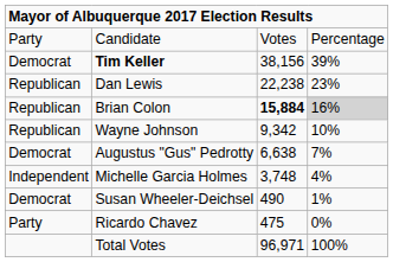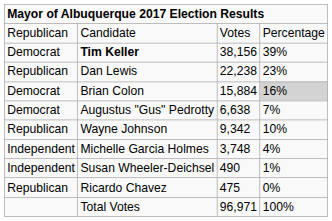 <table class="wikitable">
 <tr>
 <td colspan="4"><strong>Mayor of Albuquerque 2017 Election Results</strong></td>
 </tr>
 <tr>
-<td>Party</td>
+<td>Republican</td>
 <td>Candidate</td>
 <td>Votes</td>
 <td>Percentage</td>
 </tr>
 <tr>
 <td>Democrat</td>
 <td><strong>Tim Keller</strong></td>
 <td>38,156</td>
 <td>39%</td>
 </tr>
 <tr>
 <td>Republican</td>
 <td>Dan Lewis</td>
 <td>22,238</td>
 <td>23%</td>
 </tr>
 <tr>
-<td>Republican</td>
+<td>Democrat</td>
 <td>Brian Colon</td>
-<td><strong>15,884</strong></td>
+<td>15,884</td>
 <td style="background: lightgrey;">16%</td>
+</tr>
+<tr>
+<td>Democrat</td>
+<td>Augustus "Gus" Pedrotty</td>
+<td>6,638</td>
+<td>7%</td>
 </tr>
 <tr>
 <td>Republican</td>
 <td>Wayne Johnson</td>
 <td>9,342</td>
 <td>10%</td>
 </tr>
 <tr>
-<td>Democrat</td>
-<td>Augustus "Gus" Pedrotty</td>
-<td>6,638</td>
-<td>7%</td>
-</tr>
-<tr>
 <td>Independent</td>
 <td>Michelle Garcia Holmes</td>
 <td>3,748</td>
 <td>4%</td>
 </tr>
 <tr>
-<td>Democrat</td>
+<td>Independent</td>
 <td>Susan Wheeler-Deichsel</td>
 <td>490</td>
 <td>1%</td>
 </tr>
 <tr>
-<td>Party</td>
+<td>Republican</td>
 <td>Ricardo Chavez</td>
 <td>475</td>
 <td>0%</td>
 </tr>
 <tr>
 <td></td>
 <td>Total Votes</td>
 <td>96,971</td>
 <td>100%</td>
 </tr>
 </table>
